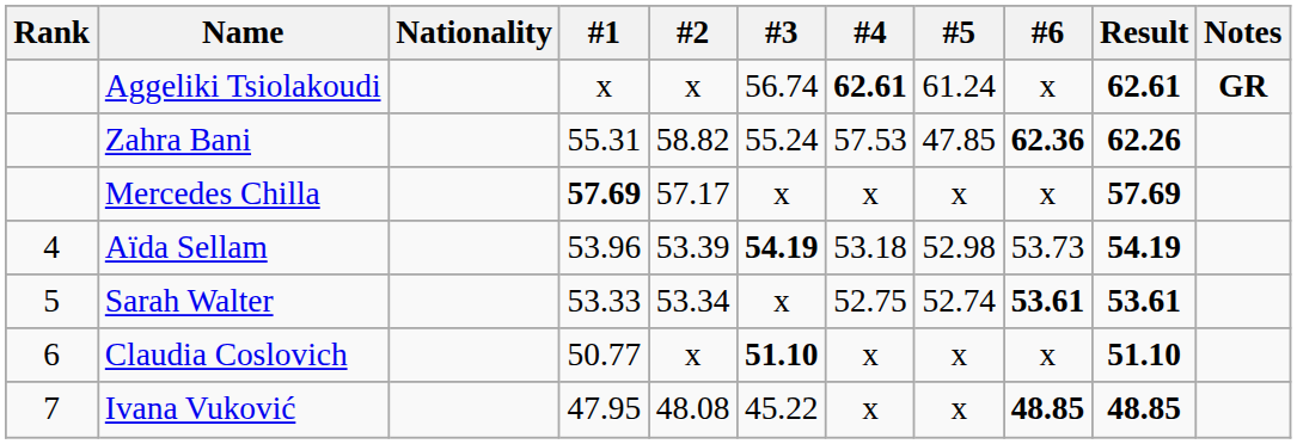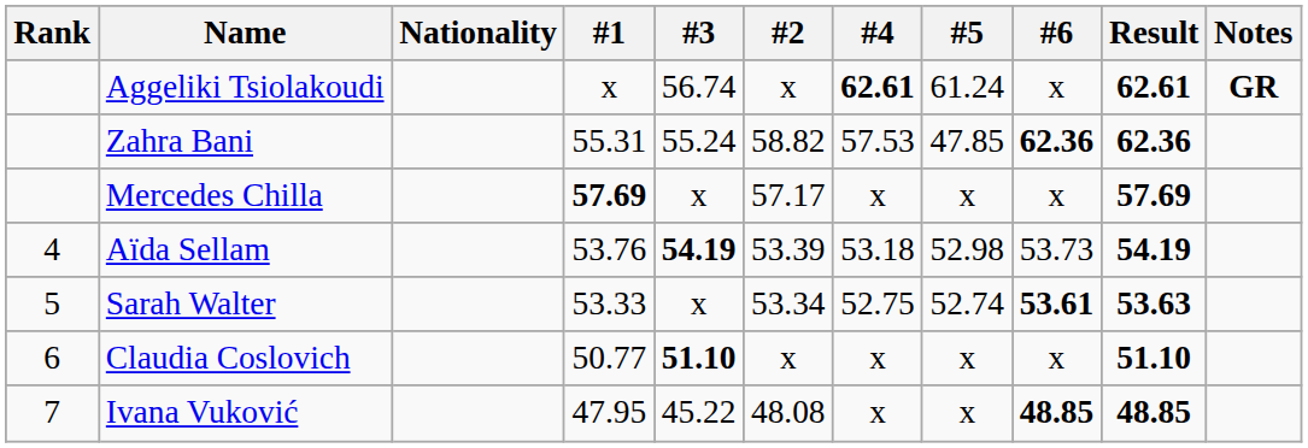 <table class="wikitable sortable" style="text-align:center;font-size:95%">
 <tr>
 <th>Rank</th>
 <th>Name</th>
 <th>Nationality</th>
 <th>#1</th>
+<th>#3</th>
 <th>#2</th>
-<th>#3</th>
 <th>#4</th>
 <th>#5</th>
 <th>#6</th>
 <th>Result</th>
 <th>Notes</th>
 </tr>
 <tr>
 <td></td>
 <td align=left><a href='#'>Aggeliki Tsiolakoudi</a></td>
 <td align=left></td>
 <td>x</td>
+<td>56.74</td>
 <td>x</td>
-<td>56.74</td>
 <td><strong>62.61</strong></td>
 <td>61.24</td>
 <td>x</td>
 <td><strong>62.61</strong></td>
 <td><strong>GR</strong></td>
 </tr>
 <tr>
 <td></td>
 <td align=left><a href='#'>Zahra Bani</a></td>
 <td align=left></td>
 <td>55.31</td>
+<td>55.24</td>
 <td>58.82</td>
-<td>55.24</td>
 <td>57.53</td>
 <td>47.85</td>
 <td><strong>62.36</strong></td>
-<td><strong>62.26</strong></td>
+<td><strong>62.36</strong></td>
 <td></td>
 </tr>
 <tr>
 <td></td>
 <td align=left><a href='#'>Mercedes Chilla</a></td>
 <td align=left></td>
 <td><strong>57.69</strong></td>
+<td>x</td>
 <td>57.17</td>
-<td>x</td>
 <td>x</td>
 <td>x</td>
 <td>x</td>
 <td><strong>57.69</strong></td>
 <td></td>
 </tr>
 <tr>
 <td>4</td>
 <td align=left><a href='#'>Aïda Sellam</a></td>
 <td align=left></td>
-<td>53.96</td>
+<td>53.76</td>
+<td><strong>54.19</strong></td>
 <td>53.39</td>
-<td><strong>54.19</strong></td>
 <td>53.18</td>
 <td>52.98</td>
 <td>53.73</td>
 <td><strong>54.19</strong></td>
 <td></td>
 </tr>
 <tr>
 <td>5</td>
 <td align=left><a href='#'>Sarah Walter</a></td>
 <td align=left></td>
 <td>53.33</td>
+<td>x</td>
 <td>53.34</td>
-<td>x</td>
 <td>52.75</td>
 <td>52.74</td>
 <td><strong>53.61</strong></td>
-<td><strong>53.61</strong></td>
+<td><strong>53.63</strong></td>
 <td></td>
 </tr>
 <tr>
 <td>6</td>
 <td align=left><a href='#'>Claudia Coslovich</a></td>
 <td align=left></td>
 <td>50.77</td>
+<td><strong>51.10</strong></td>
 <td>x</td>
-<td><strong>51.10</strong></td>
 <td>x</td>
 <td>x</td>
 <td>x</td>
 <td><strong>51.10</strong></td>
 <td></td>
 </tr>
 <tr>
 <td>7</td>
 <td align=left><a href='#'>Ivana Vuković</a></td>
 <td align=left></td>
 <td>47.95</td>
+<td>45.22</td>
 <td>48.08</td>
-<td>45.22</td>
 <td>x</td>
 <td>x</td>
 <td><strong>48.85</strong></td>
 <td><strong>48.85</strong></td>
 <td></td>
 </tr>
 </table>
